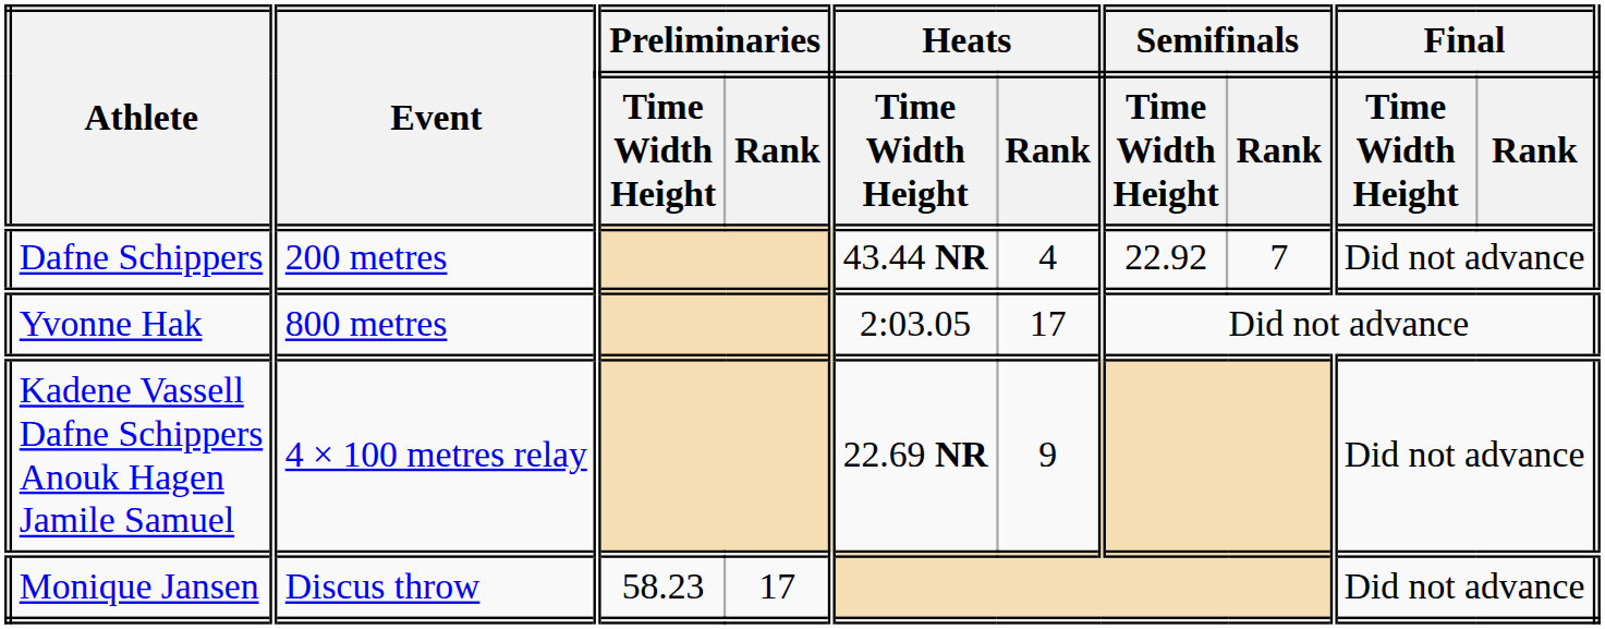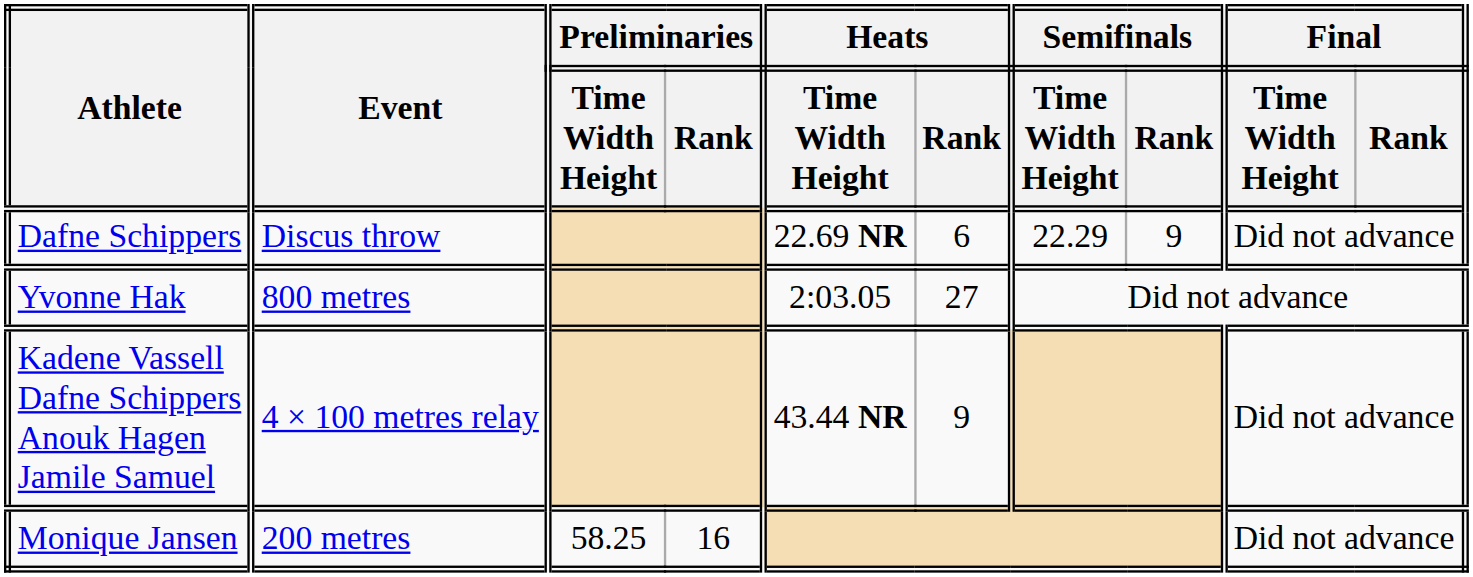 <table class=wikitable style="font-size:90%; border: double;">
 <tr>
 <th rowspan="2" style="border-right:double">Athlete</th>
 <th rowspan="2" style="border-right:double">Event</th>
 <th colspan="2" style="border-right:double; border-bottom:double;">Preliminaries</th>
 <th colspan="2" style="border-right:double; border-bottom:double;">Heats</th>
 <th colspan="2" style="border-right:double; border-bottom:double;">Semifinals</th>
 <th colspan="2" style="border-right:double; border-bottom:double;">Final</th>
 </tr>
 <tr>
 <th>Time<br>Width<br>Height</th>
 <th style="border-right:double">Rank</th>
 <th>Time<br>Width<br>Height</th>
 <th style="border-right:double">Rank</th>
 <th>Time<br>Width<br>Height</th>
 <th style="border-right:double">Rank</th>
 <th>Time<br>Width<br>Height</th>
 <th style="border-right:double">Rank</th>
 </tr>
 <tr style="border-top: double;">
 <td style="border-right:double"><a href='#'>Dafne Schippers</a></td>
-<td style="border-right:double"><a href='#'>200 metres</a></td>
+<td style="border-right:double"><a href='#'>Discus throw</a></td>
 <td style="border-right:double" colspan= 2 bgcolor="wheat"></td>
-<td align=center>43.44 <strong>NR</strong></td>
-<td align=center style="border-right:double">4</td>
-<td align=center>22.92</td>
-<td align=center style="border-right:double">7</td>
+<td align=center>22.69 <strong>NR</strong></td>
+<td align=center style="border-right:double">6</td>
+<td align=center>22.29</td>
+<td align=center style="border-right:double">9</td>
 <td colspan="2" align=center>Did not advance</td>
 </tr>
 <tr style="border-top: double;">
 <td style="border-right:double"><a href='#'>Yvonne Hak</a></td>
 <td style="border-right:double"><a href='#'>800 metres</a></td>
 <td style="border-right:double" colspan= 2 bgcolor="wheat"></td>
 <td align=center>2:03.05</td>
-<td align=center style="border-right:double">17</td>
+<td align=center style="border-right:double">27</td>
 <td colspan="4" align=center>Did not advance</td>
 </tr>
 <tr style="border-top: double;">
 <td style="border-right:double"><a href='#'>Kadene Vassell</a><br><a href='#'>Dafne Schippers</a><br><a href='#'>Anouk Hagen</a><br><a href='#'>Jamile Samuel</a><br></td>
 <td style="border-right:double"><a href='#'>4 × 100 metres relay</a></td>
 <td style="border-right:double" colspan= 2 bgcolor="wheat"></td>
-<td align=center>22.69 <strong>NR</strong></td>
+<td align=center>43.44 <strong>NR</strong></td>
 <td align=center style="border-right:double">9</td>
 <td style="border-right:double" colspan= 2 bgcolor="wheat"></td>
 <td colspan="2" align=center>Did not advance</td>
 </tr>
 <tr style="border-top: double;">
 <td style="border-right:double"><a href='#'>Monique Jansen</a></td>
-<td style="border-right:double"><a href='#'>Discus throw</a></td>
-<td align=center>58.23</td>
-<td align=center style="border-right:double">17</td>
+<td style="border-right:double"><a href='#'>200 metres</a></td>
+<td align=center>58.25</td>
+<td align=center style="border-right:double">16</td>
 <td style="border-right:double" colspan= 4 bgcolor="wheat"></td>
 <td align=center colspan= 2>Did not advance</td>
 </tr>
 </table>
